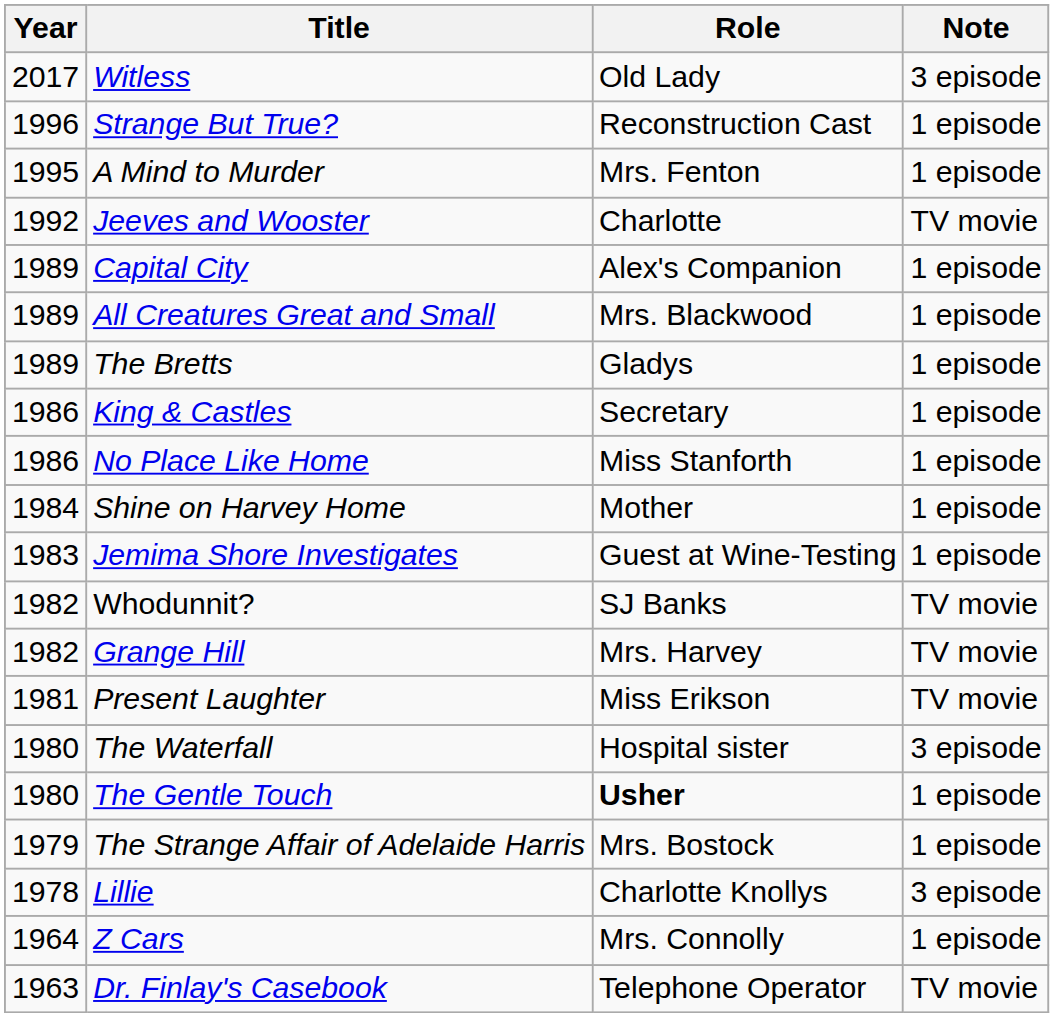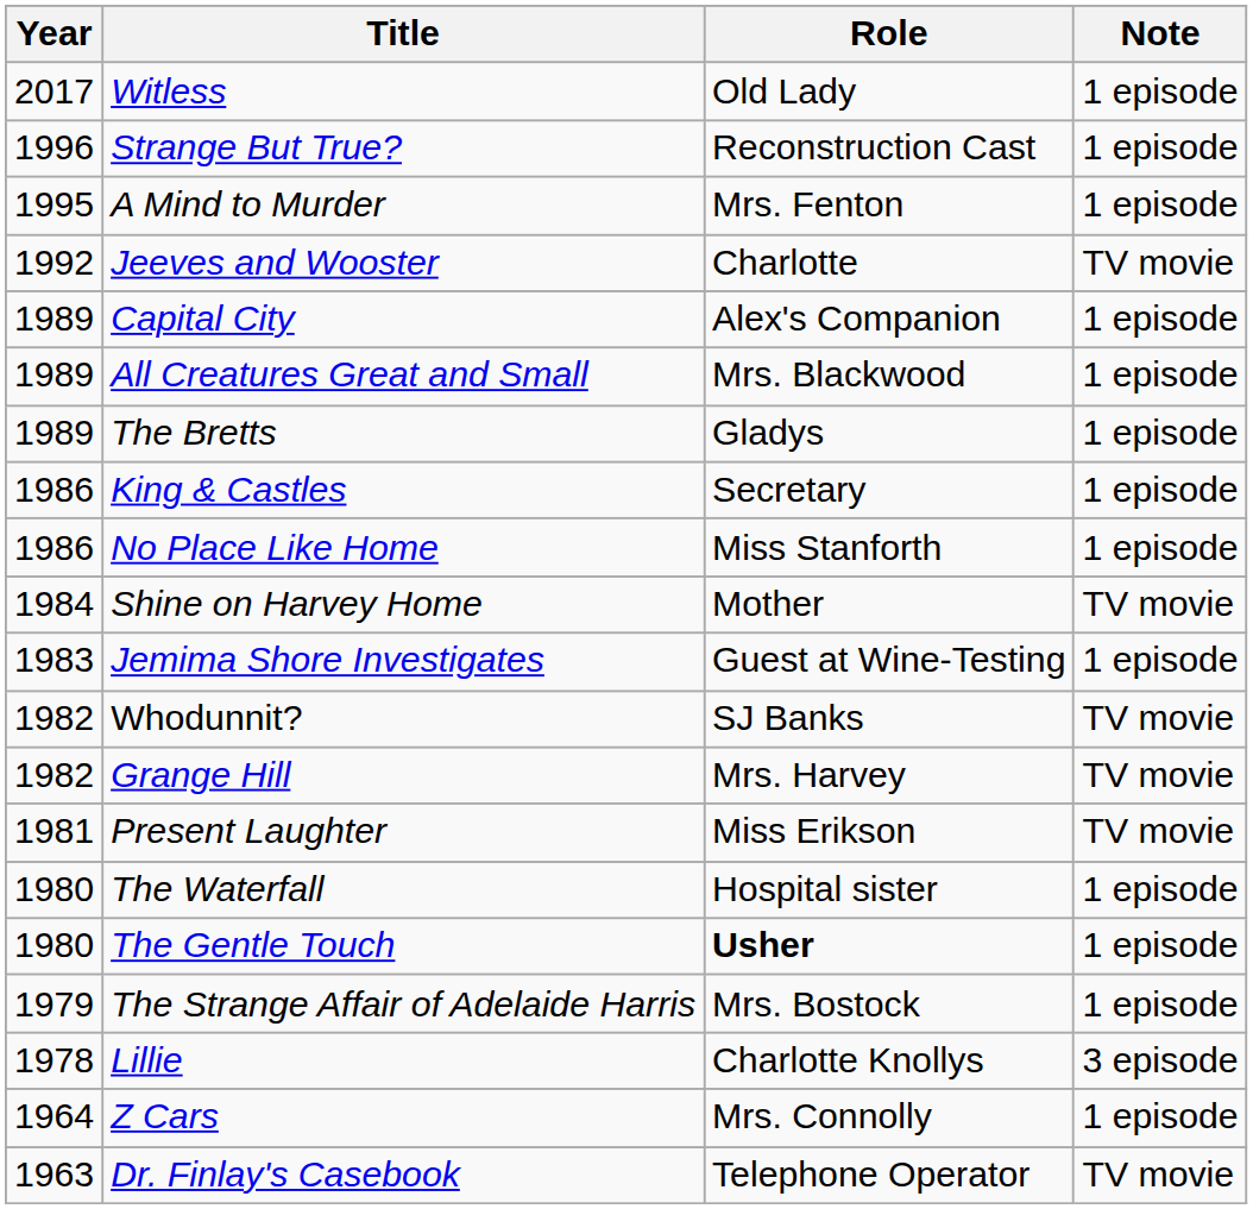 <table class="wikitable">
 <tr>
 <th>Year</th>
 <th>Title</th>
 <th>Role</th>
 <th>Note</th>
 </tr>
 <tr>
 <td>2017</td>
 <td><em><a href='#'>Witless</a></em></td>
 <td>Old Lady</td>
-<td>3 episode</td>
+<td>1 episode</td>
 </tr>
 <tr>
 <td>1996</td>
 <td><a href='#'><em>Strange But True?</em></a></td>
 <td>Reconstruction Cast</td>
 <td>1 episode</td>
 </tr>
 <tr>
 <td>1995</td>
 <td><em>A Mind to Murder</em></td>
 <td>Mrs. Fenton</td>
 <td>1 episode</td>
 </tr>
 <tr>
 <td>1992</td>
 <td><em><a href='#'>Jeeves and Wooster</a></em></td>
 <td>Charlotte</td>
 <td>TV movie</td>
 </tr>
 <tr>
 <td>1989</td>
 <td><a href='#'><em>Capital City</em></a></td>
 <td>Alex's Companion</td>
 <td>1 episode</td>
 </tr>
 <tr>
 <td>1989</td>
 <td><a href='#'><em>All Creatures Great and Small</em></a></td>
 <td>Mrs. Blackwood</td>
 <td>1 episode</td>
 </tr>
 <tr>
 <td>1989</td>
 <td><em>The Bretts</em></td>
 <td>Gladys</td>
 <td>1 episode</td>
 </tr>
 <tr>
 <td>1986</td>
 <td><a href='#'><em>King & Castles</em></a></td>
 <td>Secretary</td>
 <td>1 episode</td>
 </tr>
 <tr>
 <td>1986</td>
 <td><a href='#'><em>No Place Like Home</em></a></td>
 <td>Miss Stanforth</td>
 <td>1 episode</td>
 </tr>
 <tr>
 <td>1984</td>
 <td><em>Shine on Harvey Home</em></td>
 <td>Mother</td>
-<td>1 episode</td>
+<td>TV movie</td>
 </tr>
 <tr>
 <td>1983</td>
 <td><em><a href='#'>Jemima Shore Investigates</a></em></td>
 <td>Guest at Wine-Testing</td>
 <td>1 episode</td>
 </tr>
 <tr>
 <td>1982</td>
 <td>Whodunnit?</td>
 <td>SJ Banks</td>
 <td>TV movie</td>
 </tr>
 <tr>
 <td>1982</td>
 <td><em><a href='#'>Grange Hill</a></em></td>
 <td>Mrs. Harvey</td>
 <td>TV movie</td>
 </tr>
 <tr>
 <td>1981</td>
 <td><em>Present Laughter</em></td>
 <td>Miss Erikson</td>
 <td>TV movie</td>
 </tr>
 <tr>
 <td>1980</td>
 <td><em>The Waterfall</em></td>
 <td>Hospital sister</td>
-<td>3 episode</td>
+<td>1 episode</td>
 </tr>
 <tr>
 <td>1980</td>
 <td><em><a href='#'>The Gentle Touch</a></em></td>
 <td><strong>Usher</strong></td>
 <td>1 episode</td>
 </tr>
 <tr>
 <td>1979</td>
 <td><em>The Strange Affair of Adelaide Harris</em></td>
 <td>Mrs. Bostock</td>
 <td>1 episode</td>
 </tr>
 <tr>
 <td>1978</td>
 <td><a href='#'><em>Lillie</em></a></td>
 <td>Charlotte Knollys</td>
 <td>3 episode</td>
 </tr>
 <tr>
 <td>1964</td>
 <td><a href='#'><em>Z Cars</em></a></td>
 <td>Mrs. Connolly</td>
 <td>1 episode</td>
 </tr>
 <tr>
 <td>1963</td>
 <td><em><a href='#'>Dr. Finlay's Casebook</a></em></td>
 <td>Telephone Operator</td>
 <td>TV movie</td>
 </tr>
 </table>
